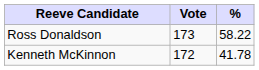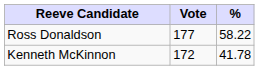 <table class="wikitable">
 <tr>
 <th style="background:#ddf; width:200px;">Reeve Candidate</th>
 <th style="background:#ddf; width:50px;">Vote</th>
 <th style="background:#ddf; width:30px;">%</th>
 </tr>
 <tr>
 <td>Ross Donaldson</td>
-<td>173</td>
+<td>177</td>
 <td>58.22</td>
 </tr>
 <tr>
 <td>Kenneth McKinnon</td>
 <td>172</td>
 <td>41.78</td>
 </tr>
 </table>
